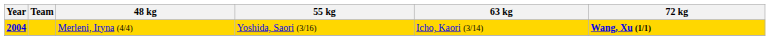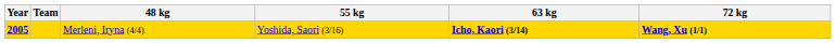 <table class="wikitable sortable">
 <tr>
 <th>Year</th>
 <th>Team</th>
 <th width=450>48 kg</th>
 <th width=450>55 kg</th>
 <th width=450>63 kg</th>
 <th width=450>72 kg</th>
 </tr>
 <tr>
-<td bgcolor="GOLD"><strong><a href='#'>2004</a></strong></td>
+<td bgcolor="GOLD"><strong><a href='#'>2005</a></strong></td>
 <td bgcolor="GOLD"></td>
 <td bgcolor="GOLD"> <a href='#'>Merleni, Iryna</a> <small>(4/4)</small></td>
 <td bgcolor="GOLD"> <a href='#'>Yoshida, Saori</a>  <small>(3/16)</small></td>
-<td bgcolor="GOLD"> <a href='#'>Icho, Kaori</a>  <small>(3/14)</small></td>
+<td bgcolor="GOLD"><strong> <a href='#'>Icho, Kaori</a>  <small>(3/14)</small></strong></td>
 <td bgcolor="GOLD"><strong> <a href='#'>Wang, Xu</a> <small>(1/1)</small></strong></td>
 </tr>
 <tr>
 </tr>
 </table>
